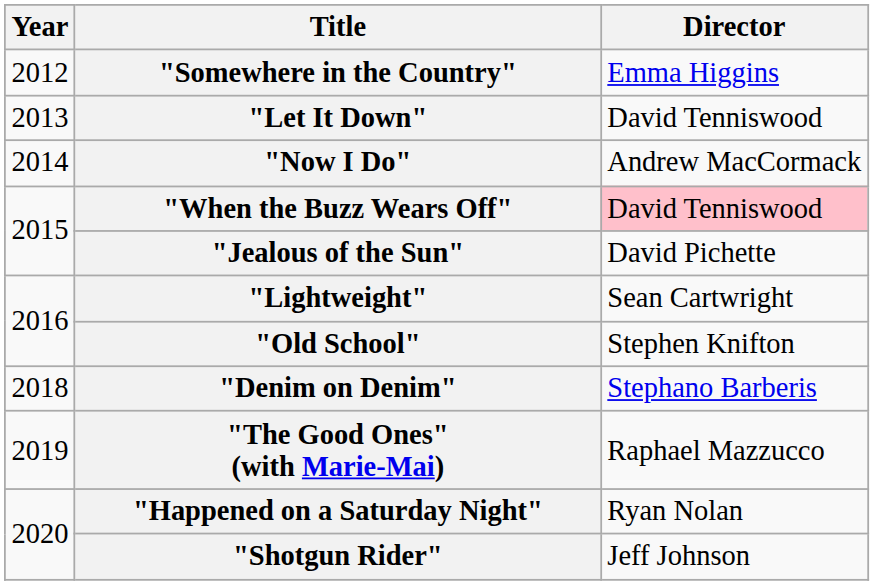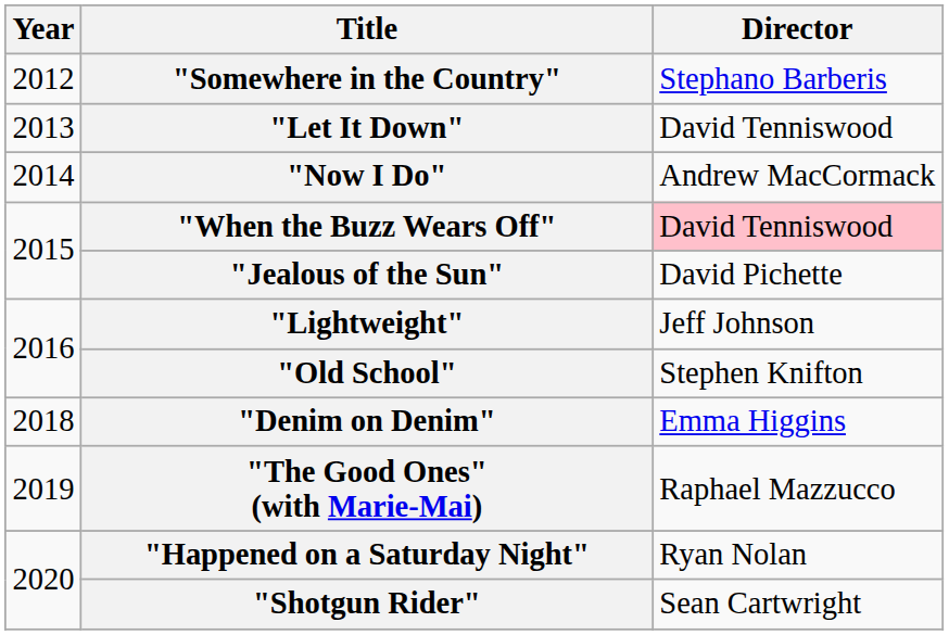 <table class="wikitable plainrowheaders">
 <tr>
 <th>Year</th>
 <th style="width:18em;">Title</th>
 <th>Director</th>
 </tr>
 <tr>
 <td>2012</td>
 <th scope="row">"Somewhere in the Country"</th>
-<td><a href='#'>Emma Higgins</a></td>
+<td><a href='#'>Stephano Barberis</a></td>
 </tr>
 <tr>
 <td>2013</td>
 <th scope="row">"Let It Down"</th>
 <td>David Tenniswood</td>
 </tr>
 <tr>
 <td>2014</td>
 <th scope="row">"Now I Do"</th>
 <td>Andrew MacCormack</td>
 </tr>
 <tr>
 <td rowspan="2">2015</td>
 <th scope="row">"When the Buzz Wears Off"</th>
 <td style="background: pink;">David Tenniswood</td>
 </tr>
 <tr>
 <th scope="row">"Jealous of the Sun"</th>
 <td>David Pichette</td>
 </tr>
 <tr>
 <td rowspan="2">2016</td>
 <th scope="row">"Lightweight"</th>
-<td>Sean Cartwright</td>
+<td>Jeff Johnson</td>
 </tr>
 <tr>
 <th scope="row">"Old School"</th>
 <td>Stephen Knifton</td>
 </tr>
 <tr>
 <td>2018</td>
 <th scope="row">"Denim on Denim"</th>
-<td><a href='#'>Stephano Barberis</a></td>
+<td><a href='#'>Emma Higgins</a></td>
 </tr>
 <tr>
 <td>2019</td>
 <th scope="row">"The Good Ones"<br>(with <a href='#'>Marie-Mai</a>)</th>
 <td>Raphael Mazzucco</td>
 </tr>
 <tr>
 <td rowspan="2">2020</td>
 <th scope="row">"Happened on a Saturday Night"</th>
 <td>Ryan Nolan</td>
 </tr>
 <tr>
 <th scope="row">"Shotgun Rider"</th>
-<td>Jeff Johnson</td>
+<td>Sean Cartwright</td>
 </tr>
 </table>
